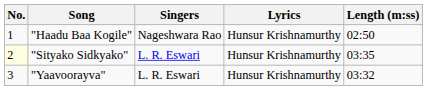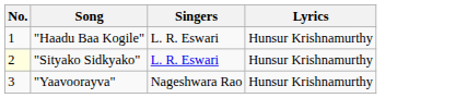 <table class="wikitable" style="font-size:95%;">
 <tr>
 <th>No.</th>
 <th>Song</th>
 <th>Singers</th>
 <th>Lyrics</th>
-<th>Length (m:ss)</th>
 </tr>
 <tr>
 <td>1</td>
 <td>"Haadu Baa Kogile"</td>
-<td>Nageshwara Rao</td>
+<td>L. R. Eswari</td>
 <td>Hunsur Krishnamurthy</td>
-<td>02:50</td>
 </tr>
 <tr>
 <td style="background: lightyellow;">2</td>
 <td>"Sityako Sidkyako"</td>
 <td><a href='#'>L. R. Eswari</a></td>
 <td>Hunsur Krishnamurthy</td>
-<td>03:35</td>
 </tr>
 <tr>
 <td>3</td>
 <td>"Yaavoorayva"</td>
-<td>L. R. Eswari</td>
+<td>Nageshwara Rao</td>
 <td>Hunsur Krishnamurthy</td>
-<td>03:32</td>
 </tr>
 </table>
